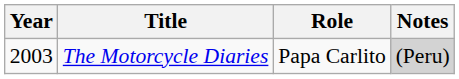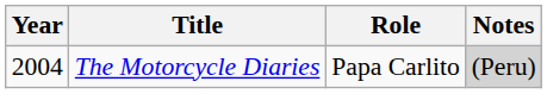 <table class="wikitable">
 <tr>
 <th>Year</th>
 <th>Title</th>
 <th>Role</th>
 <th>Notes</th>
 </tr>
 <tr>
-<td>2003</td>
+<td>2004</td>
 <td><em><a href='#'>The Motorcycle Diaries</a></em></td>
 <td>Papa Carlito</td>
 <td style="background: lightgrey;">(Peru)</td>
 </tr>
 </table>
